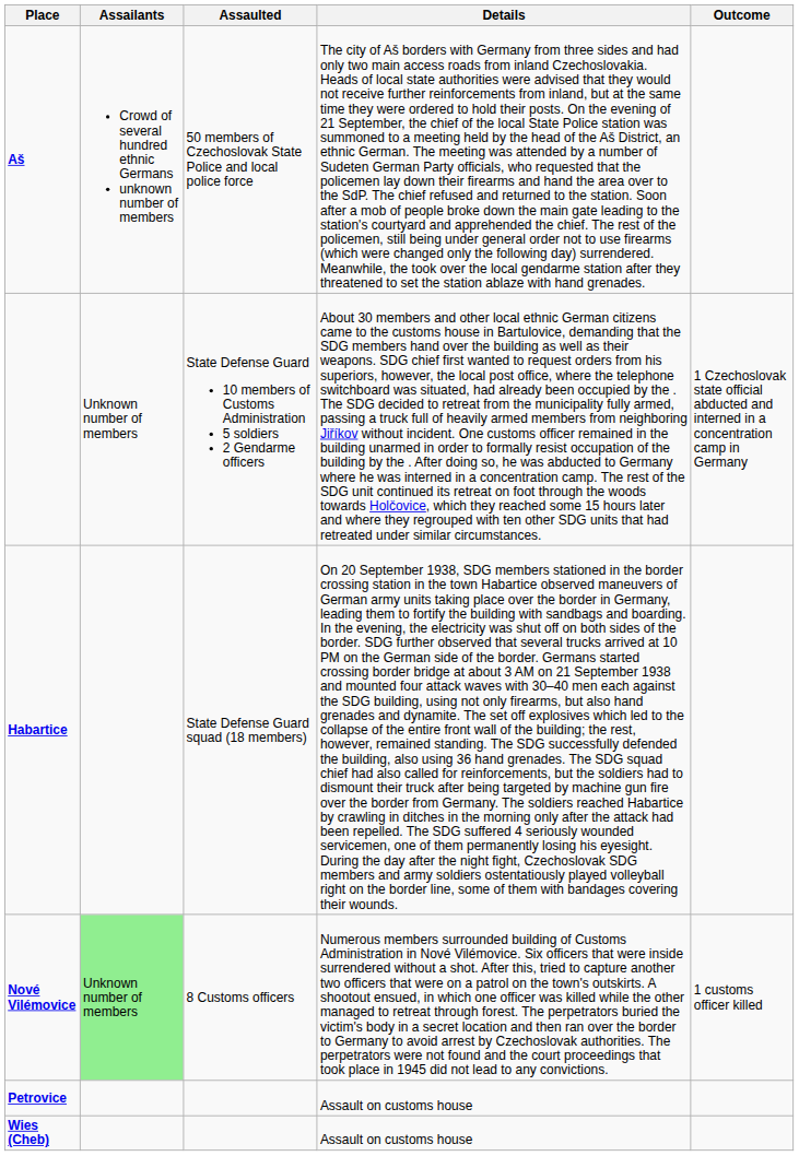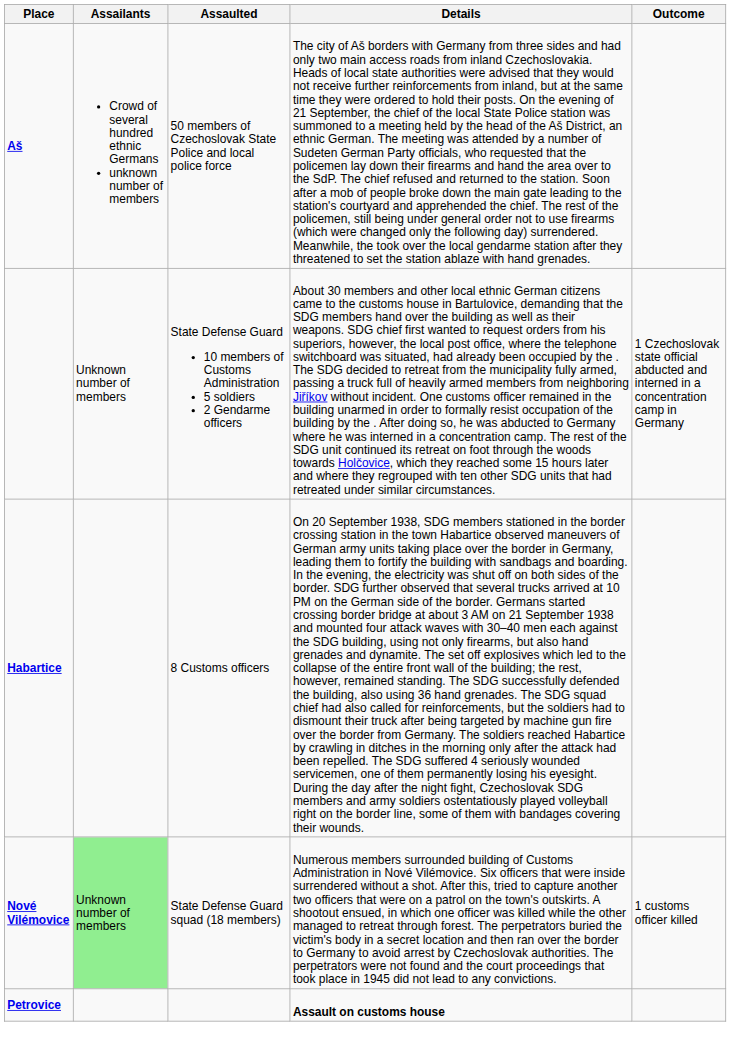 <table class="wikitable sortable" style="font-size:90%;">
 <tr>
 <th>Place</th>
 <th>Assailants</th>
 <th>Assaulted</th>
 <th>Details</th>
 <th>Outcome</th>
 </tr>
 <tr>
 <td><strong><a href='#'>Aš</a></strong></td>
 <td><br><ul><li>Crowd of several hundred ethnic Germans</li><li>unknown number of  members</li></ul></td>
 <td>50 members of Czechoslovak State Police and local police force</td>
 <td><br>The city of Aš borders with Germany from three sides and had only two main access roads from inland Czechoslovakia. Heads of local state authorities were advised that they would not receive further reinforcements from inland, but at the same time they were ordered to hold their posts. On the evening of 21 September, the chief of the local State Police station was summoned to a meeting held by the head of the Aš District, an ethnic German. The meeting was attended by a number of Sudeten German Party officials, who requested that the policemen lay down their firearms and hand the area over to the SdP. The chief refused and returned to the station. Soon after a mob of people broke down the main gate leading to the station's courtyard and apprehended the chief. The rest of the policemen, still being under general order not to use firearms (which were changed only the following day) surrendered.<br>Meanwhile, the  took over the local gendarme station after they threatened to set the station ablaze with hand grenades.</td>
 <td></td>
 </tr>
 <tr>
 <td><strong></strong></td>
 <td>Unknown number of  members</td>
 <td>State Defense Guard<br><ul><li>10 members of Customs Administration</li><li>5 soldiers</li><li>2 Gendarme officers</li></ul></td>
 <td><br>About 30  members and other local ethnic German citizens came to the customs house in Bartulovice, demanding that the SDG members hand over the building as well as their weapons. SDG chief first wanted to request orders from his superiors, however, the local post office, where the telephone switchboard was situated, had already been occupied by the . The SDG decided to retreat from the municipality fully armed, passing a truck full of heavily armed  members from neighboring <a href='#'>Jiříkov</a> without incident. One customs officer remained in the building unarmed in order to formally resist occupation of the building by the . After doing so,  he was abducted to Germany where he was interned in a concentration camp. The rest of the SDG unit continued its retreat on foot through the woods towards <a href='#'>Holčovice</a>, which they reached some 15 hours later and where they regrouped with ten other SDG units that had retreated under similar circumstances.</td>
 <td>1 Czechoslovak state official abducted and interned in a concentration camp in Germany</td>
 </tr>
 <tr>
 <td><strong><a href='#'>Habartice</a></strong></td>
 <td></td>
-<td>State Defense Guard squad (18 members)</td>
+<td>8 Customs officers</td>
 <td><br>On 20 September 1938, SDG members stationed in the border crossing station in the town Habartice observed maneuvers of German army units taking place over the border in Germany, leading them to fortify the building with sandbags and boarding. In the evening, the electricity was shut off on both sides of the border. SDG further observed that several trucks arrived at 10 PM on the German side of the border. Germans started crossing border bridge at about 3 AM on 21 September 1938 and mounted four attack waves with 30–40 men each against the SDG building, using not only firearms, but also hand grenades and dynamite. The  set off explosives which led to the collapse of the entire front wall of the building; the rest, however, remained standing. The SDG successfully defended the building, also using 36 hand grenades. The SDG squad chief had also called for reinforcements, but the soldiers had to dismount their truck after being targeted by machine gun fire over the border from Germany. The soldiers reached Habartice by crawling in ditches in the morning only after the attack had been repelled. The SDG suffered 4 seriously wounded servicemen, one of them permanently losing his eyesight. During the day after the night fight, Czechoslovak SDG members and army soldiers ostentatiously played volleyball right on the border line, some of them with bandages covering their wounds.</td>
 <td></td>
 </tr>
 <tr>
 <td><strong><a href='#'>Nové Vilémovice</a></strong></td>
 <td style="background: lightgreen;">Unknown number of  members</td>
-<td>8 Customs officers</td>
+<td>State Defense Guard squad (18 members)</td>
 <td><br>Numerous  members surrounded building of Customs Administration in Nové Vilémovice. Six officers that were inside surrendered without a shot. After this,  tried to capture another two officers that were on a patrol on the town's outskirts. A shootout ensued, in which one officer was killed while the other managed to retreat through forest. The perpetrators buried the victim's body in a secret location and then ran over the border to Germany to avoid arrest by Czechoslovak authorities. The perpetrators were not found and the court proceedings that took place in 1945 did not lead to any convictions.</td>
 <td>1 customs officer killed</td>
 </tr>
 <tr>
 <td><strong><a href='#'>Petrovice</a></strong></td>
 <td></td>
 <td></td>
-<td><br>Assault on customs house</td>
-<td></td>
-</tr>
-<tr>
-<td><strong><a href='#'>Wies (Cheb)</a></strong></td>
-<td></td>
-<td></td>
-<td><br>Assault on customs house</td>
+<td><strong><br>Assault on customs house</strong></td>
 <td></td>
 </tr>
 </table>
